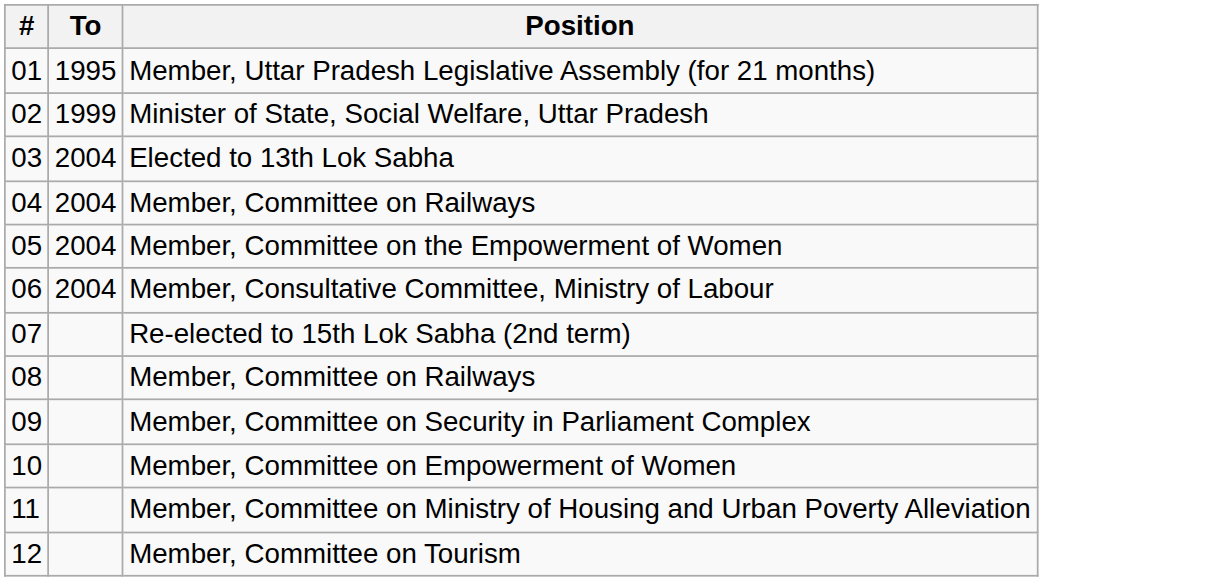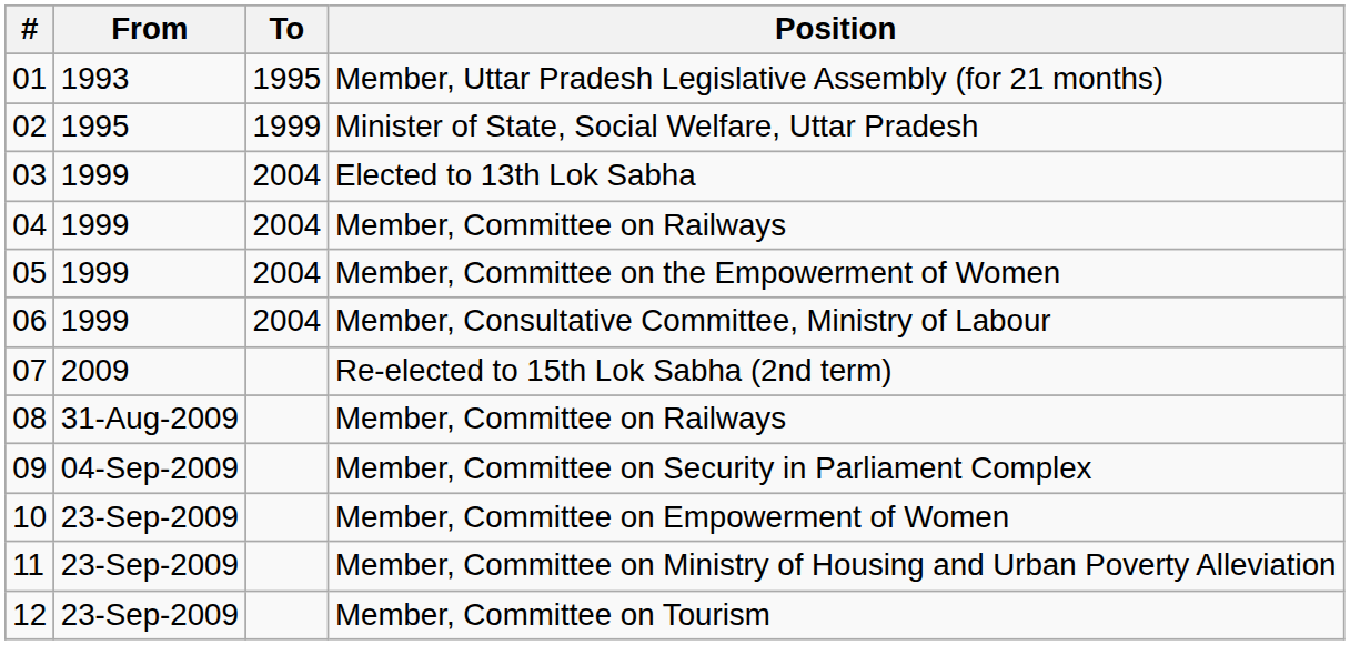 <table class="wikitable sortable">
 <tr>
 <th>#</th>
+<th>From</th>
 <th>To</th>
 <th>Position</th>
 </tr>
 <tr>
 <td>01</td>
+<td>1993</td>
 <td>1995</td>
 <td>Member, Uttar Pradesh Legislative Assembly (for 21 months)</td>
 </tr>
 <tr>
 <td>02</td>
+<td>1995</td>
 <td>1999</td>
 <td>Minister of State, Social Welfare, Uttar Pradesh</td>
 </tr>
 <tr>
 <td>03</td>
+<td>1999</td>
 <td>2004</td>
 <td>Elected to 13th Lok Sabha</td>
 </tr>
 <tr>
 <td>04</td>
+<td>1999</td>
 <td>2004</td>
 <td>Member, Committee on Railways</td>
 </tr>
 <tr>
 <td>05</td>
+<td>1999</td>
 <td>2004</td>
 <td>Member, Committee on the Empowerment of Women</td>
 </tr>
 <tr>
 <td>06</td>
+<td>1999</td>
 <td>2004</td>
 <td>Member, Consultative Committee, Ministry of Labour</td>
 </tr>
 <tr>
 <td>07</td>
+<td>2009</td>
 <td></td>
 <td>Re-elected to 15th Lok Sabha (2nd term)</td>
 </tr>
 <tr>
 <td>08</td>
+<td>31-Aug-2009</td>
 <td></td>
 <td>Member, Committee on Railways</td>
 </tr>
 <tr>
 <td>09</td>
+<td>04-Sep-2009</td>
 <td></td>
 <td>Member, Committee on Security in Parliament Complex</td>
 </tr>
 <tr>
 <td>10</td>
+<td>23-Sep-2009</td>
 <td></td>
 <td>Member, Committee on Empowerment of Women</td>
 </tr>
 <tr>
 <td>11</td>
+<td>23-Sep-2009</td>
 <td></td>
 <td>Member, Committee on Ministry of Housing and Urban Poverty Alleviation</td>
 </tr>
 <tr>
 <td>12</td>
+<td>23-Sep-2009</td>
 <td></td>
 <td>Member, Committee on Tourism</td>
 </tr>
 </table>
